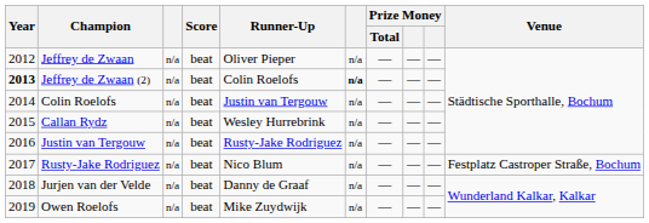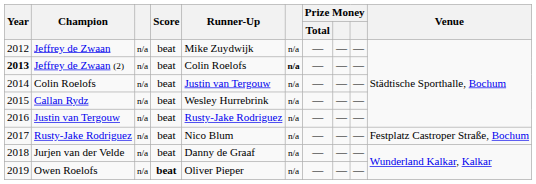 <table class="wikitable sortable">
 <tr>
 <th rowspan=2>Year</th>
 <th rowspan=2>Champion</th>
 <th rowspan=2></th>
 <th rowspan=2>Score</th>
 <th rowspan=2>Runner-Up</th>
 <th rowspan=2></th>
 <th colspan=3>Prize Money</th>
 <th rowspan=2>Venue</th>
 </tr>
 <tr>
 <th>Total</th>
 <th></th>
 <th></th>
 </tr>
 <tr>
 <td>2012</td>
 <td> <a href='#'>Jeffrey de Zwaan</a></td>
 <td align=center><small><span>n/a</span></small></td>
 <td align=center>beat</td>
-<td> Oliver Pieper</td>
+<td> Mike Zuydwijk</td>
 <td align=center><small><span>n/a</span></small></td>
 <td align=center>—</td>
 <td align=center>—</td>
 <td align=center>—</td>
 <td rowspan=5>Städtische Sporthalle, <a href='#'>Bochum</a></td>
 </tr>
 <tr>
 <td><strong>2013</strong></td>
 <td> <a href='#'>Jeffrey de Zwaan</a> <small>(2)</small></td>
 <td align=center><small><span>n/a</span></small></td>
 <td align=center>beat</td>
 <td> Colin Roelofs</td>
 <td align=center><strong><small><span>n/a</span></small></strong></td>
 <td align=center>—</td>
 <td align=center>—</td>
 <td align=center>—</td>
 </tr>
 <tr>
 <td>2014</td>
 <td> Colin Roelofs</td>
 <td align=center><small><span>n/a</span></small></td>
 <td align=center>beat</td>
 <td> <a href='#'>Justin van Tergouw</a></td>
 <td align=center><small><span>n/a</span></small></td>
 <td align=center>—</td>
 <td align=center>—</td>
 <td align=center>—</td>
 </tr>
 <tr>
 <td>2015</td>
 <td> <a href='#'>Callan Rydz</a></td>
 <td align=center><small><span>n/a</span></small></td>
 <td align=center>beat</td>
 <td> Wesley Hurrebrink</td>
 <td align=center><small><span>n/a</span></small></td>
 <td align=center>—</td>
 <td align=center>—</td>
 <td align=center>—</td>
 </tr>
 <tr>
 <td>2016</td>
 <td> <a href='#'>Justin van Tergouw</a></td>
 <td align=center><small><span>n/a</span></small></td>
 <td align=center>beat</td>
 <td> <a href='#'>Rusty-Jake Rodriguez</a></td>
 <td align=center><small><span>n/a</span></small></td>
 <td align=center>—</td>
 <td align=center>—</td>
 <td align=center>—</td>
 </tr>
 <tr>
 <td>2017</td>
 <td> <a href='#'>Rusty-Jake Rodriguez</a></td>
 <td align=center><small><span>n/a</span></small></td>
 <td align=center>beat</td>
 <td> Nico Blum</td>
 <td align=center><small><span>n/a</span></small></td>
 <td align=center>—</td>
 <td align=center>—</td>
 <td align=center>—</td>
 <td>Festplatz Castroper Straße, <a href='#'>Bochum</a></td>
 </tr>
 <tr>
 <td>2018</td>
 <td> Jurjen van der Velde</td>
 <td align=center><small><span>n/a</span></small></td>
 <td align=center>beat</td>
 <td> Danny de Graaf</td>
 <td align=center><small><span>n/a</span></small></td>
 <td align=center>—</td>
 <td align=center>—</td>
 <td align=center>—</td>
 <td rowspan=3><a href='#'>Wunderland Kalkar</a>, <a href='#'>Kalkar</a></td>
 </tr>
 <tr>
 <td>2019</td>
 <td> Owen Roelofs</td>
 <td align=center><small><span>n/a</span></small></td>
-<td align=center>beat</td>
-<td> Mike Zuydwijk</td>
+<td align=center><strong>beat</strong></td>
+<td> Oliver Pieper</td>
 <td align=center><small><span>n/a</span></small></td>
 <td align=center>—</td>
 <td align=center>—</td>
 <td align=center>—</td>
 </tr>
 </table>
